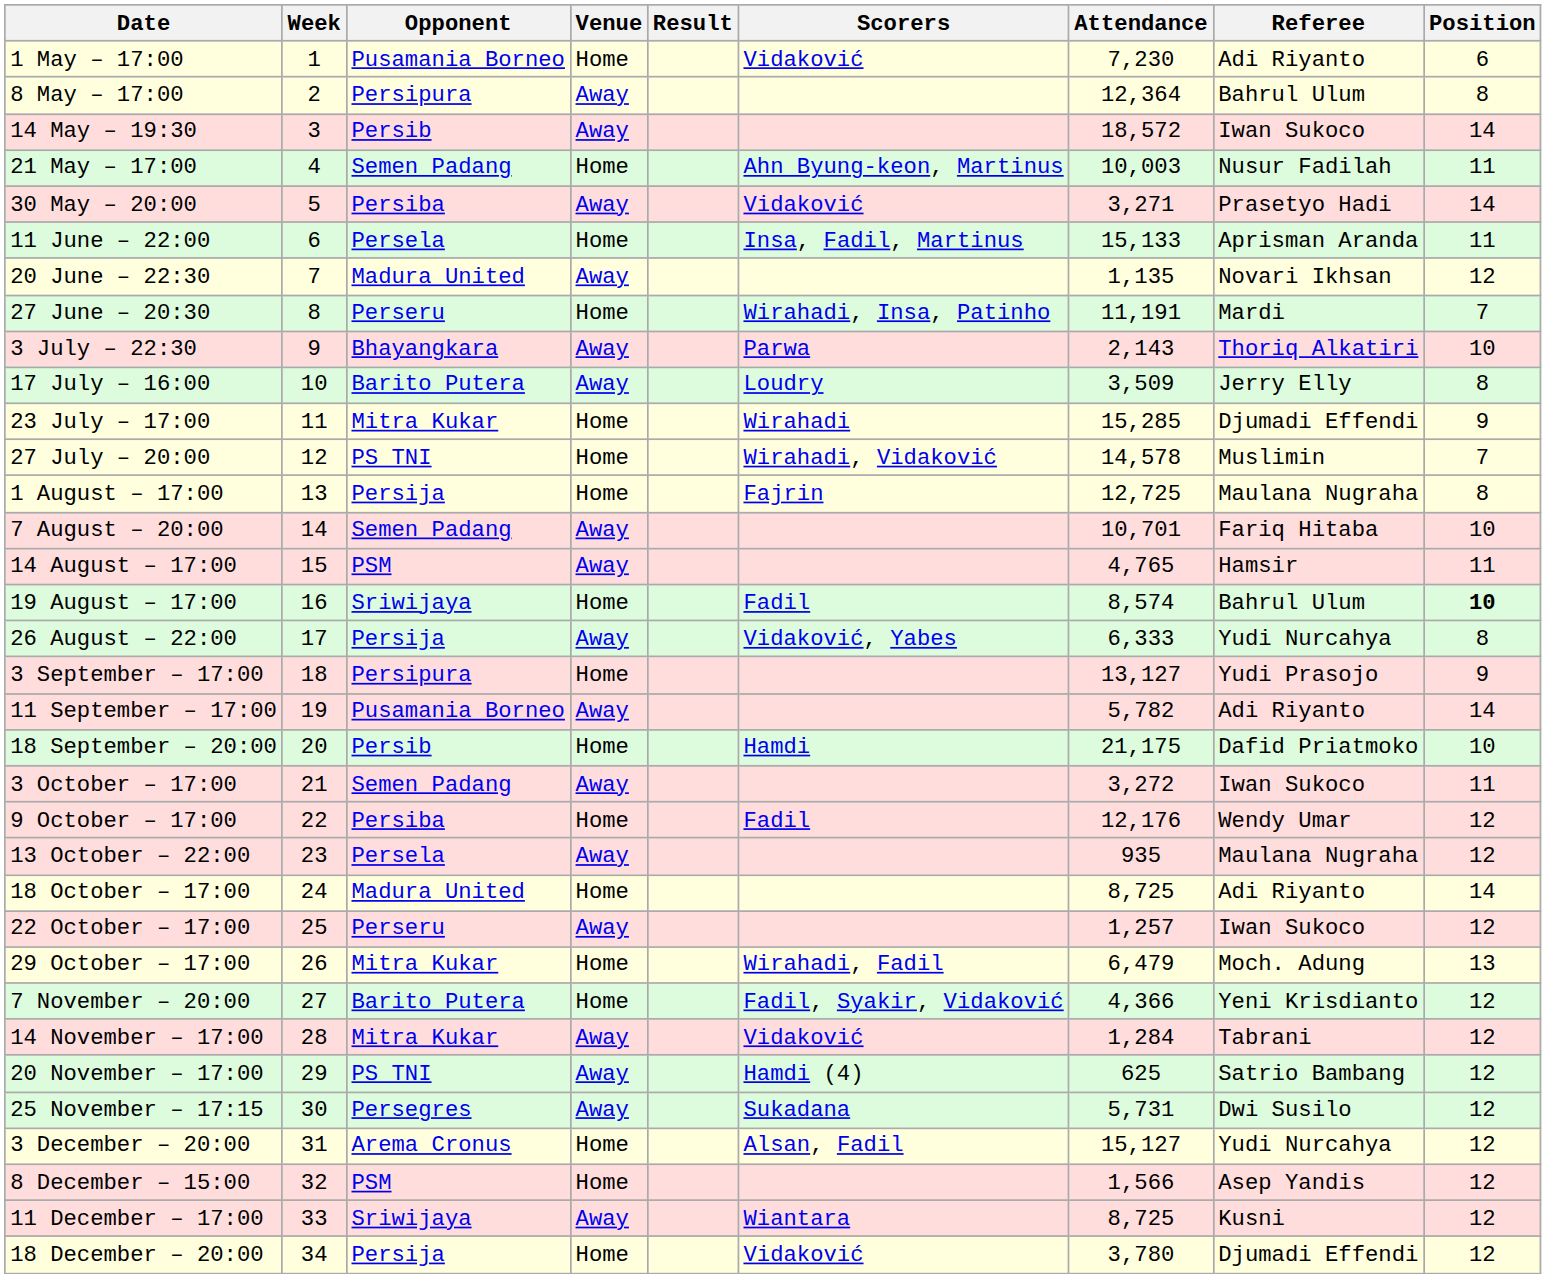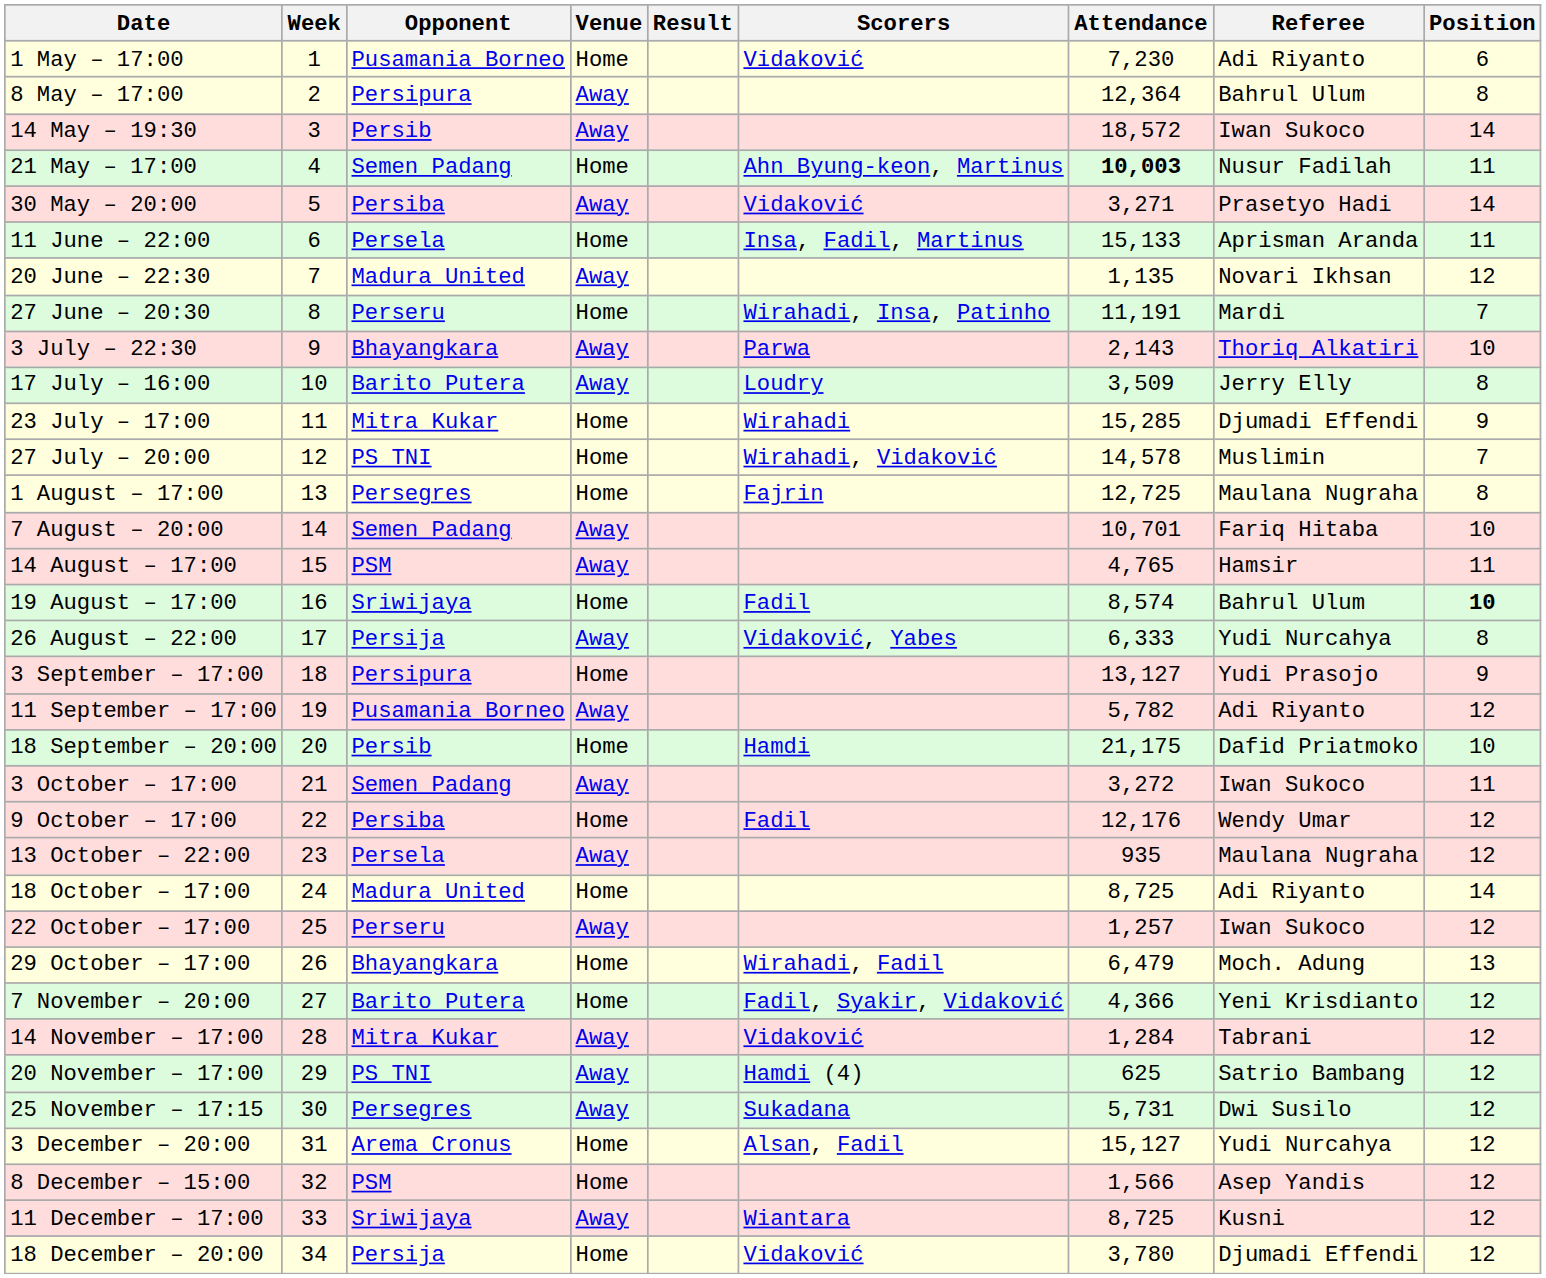 <table class="wikitable">
 <tr>
 <th>Date</th>
 <th>Week</th>
 <th>Opponent</th>
 <th>Venue</th>
 <th>Result</th>
 <th>Scorers</th>
 <th>Attendance</th>
 <th>Referee</th>
 <th>Position</th>
 </tr>
 <tr bgcolor = "#FFFFDD">
 <td>1 May – 17:00</td>
 <td align="center">1</td>
 <td><a href='#'>Pusamania Borneo</a></td>
 <td>Home</td>
 <td></td>
 <td><a href='#'>Vidaković</a></td>
 <td align="center">7,230</td>
 <td>Adi Riyanto</td>
 <td align="center">6</td>
 </tr>
 <tr bgcolor = "#FFFFDD">
 <td>8 May – 17:00</td>
 <td align="center">2</td>
 <td><a href='#'>Persipura</a></td>
 <td><a href='#'>Away</a></td>
 <td></td>
 <td></td>
 <td align="center">12,364</td>
 <td>Bahrul Ulum</td>
 <td align="center">8</td>
 </tr>
 <tr bgcolor = "#FFDDDD">
 <td>14 May – 19:30</td>
 <td align="center">3</td>
 <td><a href='#'>Persib</a></td>
 <td><a href='#'>Away</a></td>
 <td></td>
 <td></td>
 <td align="center">18,572</td>
 <td>Iwan Sukoco</td>
 <td align="center">14</td>
 </tr>
 <tr bgcolor = "#DDFCDD">
 <td>21 May – 17:00</td>
 <td align="center">4</td>
 <td><a href='#'>Semen Padang</a></td>
 <td>Home</td>
 <td></td>
 <td><a href='#'>Ahn Byung-keon</a>, <a href='#'>Martinus</a></td>
-<td align="center">10,003</td>
+<td align="center"><strong>10,003</strong></td>
 <td>Nusur Fadilah</td>
 <td align="center">11</td>
 </tr>
 <tr bgcolor = "#FFDDDD">
 <td>30 May – 20:00</td>
 <td align="center">5</td>
 <td><a href='#'>Persiba</a></td>
 <td><a href='#'>Away</a></td>
 <td></td>
 <td><a href='#'>Vidaković</a></td>
 <td align="center">3,271</td>
 <td>Prasetyo Hadi</td>
 <td align="center">14</td>
 </tr>
 <tr bgcolor = "#DDFCDD">
 <td>11 June – 22:00</td>
 <td align="center">6</td>
 <td><a href='#'>Persela</a></td>
 <td>Home</td>
 <td></td>
 <td><a href='#'>Insa</a>, <a href='#'>Fadil</a>, <a href='#'>Martinus</a></td>
 <td align="center">15,133</td>
 <td>Aprisman Aranda</td>
 <td align="center">11</td>
 </tr>
 <tr bgcolor = "#FFFFDD">
 <td>20 June – 22:30</td>
 <td align="center">7</td>
 <td><a href='#'>Madura United</a></td>
 <td><a href='#'>Away</a></td>
 <td></td>
 <td></td>
 <td align="center">1,135</td>
 <td>Novari Ikhsan</td>
 <td align="center">12</td>
 </tr>
 <tr bgcolor = "#DDFCDD">
 <td>27 June – 20:30</td>
 <td align="center">8</td>
 <td><a href='#'>Perseru</a></td>
 <td>Home</td>
 <td></td>
 <td><a href='#'>Wirahadi</a>, <a href='#'>Insa</a>, <a href='#'>Patinho</a></td>
 <td align="center">11,191</td>
 <td>Mardi</td>
 <td align="center">7</td>
 </tr>
 <tr bgcolor = "#FFDDDD">
 <td>3 July – 22:30</td>
 <td align="center">9</td>
 <td><a href='#'>Bhayangkara</a></td>
 <td><a href='#'>Away</a></td>
 <td></td>
 <td><a href='#'>Parwa</a></td>
 <td align="center">2,143</td>
 <td><a href='#'>Thoriq Alkatiri</a></td>
 <td align="center">10</td>
 </tr>
 <tr bgcolor = "#DDFCDD">
 <td>17 July – 16:00</td>
 <td align="center">10</td>
 <td><a href='#'>Barito Putera</a></td>
 <td><a href='#'>Away</a></td>
 <td></td>
 <td><a href='#'>Loudry</a></td>
 <td align="center">3,509</td>
 <td>Jerry Elly</td>
 <td align="center">8</td>
 </tr>
 <tr bgcolor = "#FFFFDD">
 <td>23 July – 17:00</td>
 <td align="center">11</td>
 <td><a href='#'>Mitra Kukar</a></td>
 <td>Home</td>
 <td></td>
 <td><a href='#'>Wirahadi</a></td>
 <td align="center">15,285</td>
 <td>Djumadi Effendi</td>
 <td align="center">9</td>
 </tr>
 <tr bgcolor = "#FFFFDD">
 <td>27 July – 20:00</td>
 <td align="center">12</td>
 <td><a href='#'>PS TNI</a></td>
 <td>Home</td>
 <td></td>
 <td><a href='#'>Wirahadi</a>, <a href='#'>Vidaković</a></td>
 <td align="center">14,578</td>
 <td>Muslimin</td>
 <td align="center">7</td>
 </tr>
 <tr bgcolor = "#FFFFDD">
 <td>1 August – 17:00</td>
 <td align="center">13</td>
-<td><a href='#'>Persija</a></td>
+<td><a href='#'>Persegres</a></td>
 <td>Home</td>
 <td></td>
 <td><a href='#'>Fajrin</a></td>
 <td align="center">12,725</td>
 <td>Maulana Nugraha</td>
 <td align="center">8</td>
 </tr>
 <tr bgcolor = "#FFDDDD">
 <td>7 August – 20:00</td>
 <td align="center">14</td>
 <td><a href='#'>Semen Padang</a></td>
 <td><a href='#'>Away</a></td>
 <td></td>
 <td></td>
 <td align="center">10,701</td>
 <td>Fariq Hitaba</td>
 <td align="center">10</td>
 </tr>
 <tr bgcolor = "#FFDDDD">
 <td>14 August – 17:00</td>
 <td align="center">15</td>
 <td><a href='#'>PSM</a></td>
 <td><a href='#'>Away</a></td>
 <td></td>
 <td></td>
 <td align="center">4,765</td>
 <td>Hamsir</td>
 <td align="center">11</td>
 </tr>
 <tr bgcolor = "#DDFCDD">
 <td>19 August – 17:00</td>
 <td align="center">16</td>
 <td><a href='#'>Sriwijaya</a></td>
 <td>Home</td>
 <td></td>
 <td><a href='#'>Fadil</a></td>
 <td align="center">8,574</td>
 <td>Bahrul Ulum</td>
 <td align="center"><strong>10</strong></td>
 </tr>
 <tr bgcolor = "#DDFCDD">
 <td>26 August – 22:00</td>
 <td align="center">17</td>
 <td><a href='#'>Persija</a></td>
 <td><a href='#'>Away</a></td>
 <td></td>
 <td><a href='#'>Vidaković</a>, <a href='#'>Yabes</a></td>
 <td align="center">6,333</td>
 <td>Yudi Nurcahya</td>
 <td align="center">8</td>
 </tr>
 <tr bgcolor = "#FFDDDD">
 <td>3 September – 17:00</td>
 <td align="center">18</td>
 <td><a href='#'>Persipura</a></td>
 <td>Home</td>
 <td></td>
 <td></td>
 <td align="center">13,127</td>
 <td>Yudi Prasojo</td>
 <td align="center">9</td>
 </tr>
 <tr bgcolor = "#FFDDDD">
 <td>11 September – 17:00</td>
 <td align="center">19</td>
 <td><a href='#'>Pusamania Borneo</a></td>
 <td><a href='#'>Away</a></td>
 <td></td>
 <td></td>
 <td align="center">5,782</td>
 <td>Adi Riyanto</td>
-<td align="center">14</td>
+<td align="center">12</td>
 </tr>
 <tr bgcolor = "#DDFCDD">
 <td>18 September – 20:00</td>
 <td align="center">20</td>
 <td><a href='#'>Persib</a></td>
 <td>Home</td>
 <td></td>
 <td><a href='#'>Hamdi</a></td>
 <td align="center">21,175</td>
 <td>Dafid Priatmoko</td>
 <td align="center">10</td>
 </tr>
 <tr bgcolor = "#FFDDDD">
 <td>3 October – 17:00</td>
 <td align="center">21</td>
 <td><a href='#'>Semen Padang</a></td>
 <td><a href='#'>Away</a></td>
 <td></td>
 <td></td>
 <td align="center">3,272</td>
 <td>Iwan Sukoco</td>
 <td align="center">11</td>
 </tr>
 <tr bgcolor = "#FFDDDD">
 <td>9 October – 17:00</td>
 <td align="center">22</td>
 <td><a href='#'>Persiba</a></td>
 <td>Home</td>
 <td></td>
 <td><a href='#'>Fadil</a></td>
 <td align="center">12,176</td>
 <td>Wendy Umar</td>
 <td align="center">12</td>
 </tr>
 <tr bgcolor = "#FFDDDD">
 <td>13 October – 22:00</td>
 <td align="center">23</td>
 <td><a href='#'>Persela</a></td>
 <td><a href='#'>Away</a></td>
 <td></td>
 <td></td>
 <td align="center">935</td>
 <td>Maulana Nugraha</td>
 <td align="center">12</td>
 </tr>
 <tr bgcolor = "#FFFFDD">
 <td>18 October – 17:00</td>
 <td align="center">24</td>
 <td><a href='#'>Madura United</a></td>
 <td>Home</td>
 <td></td>
 <td></td>
 <td align="center">8,725</td>
 <td>Adi Riyanto</td>
 <td align="center">14</td>
 </tr>
 <tr bgcolor = "#FFDDDD">
 <td>22 October – 17:00</td>
 <td align="center">25</td>
 <td><a href='#'>Perseru</a></td>
 <td><a href='#'>Away</a></td>
 <td></td>
 <td></td>
 <td align="center">1,257</td>
 <td>Iwan Sukoco</td>
 <td align="center">12</td>
 </tr>
 <tr bgcolor = "#FFFFDD">
 <td>29 October – 17:00</td>
 <td align="center">26</td>
-<td><a href='#'>Mitra Kukar</a></td>
+<td><a href='#'>Bhayangkara</a></td>
 <td>Home</td>
 <td></td>
 <td><a href='#'>Wirahadi</a>, <a href='#'>Fadil</a></td>
 <td align="center">6,479</td>
 <td>Moch. Adung</td>
 <td align="center">13</td>
 </tr>
 <tr bgcolor = "#DDFCDD">
 <td>7 November – 20:00</td>
 <td align="center">27</td>
 <td><a href='#'>Barito Putera</a></td>
 <td>Home</td>
 <td></td>
 <td><a href='#'>Fadil</a>, <a href='#'>Syakir</a>, <a href='#'>Vidaković</a></td>
 <td align="center">4,366</td>
 <td>Yeni Krisdianto</td>
 <td align="center">12</td>
 </tr>
 <tr bgcolor = "#FFDDDD">
 <td>14 November – 17:00</td>
 <td align="center">28</td>
 <td><a href='#'>Mitra Kukar</a></td>
 <td><a href='#'>Away</a></td>
 <td></td>
 <td><a href='#'>Vidaković</a></td>
 <td align="center">1,284</td>
 <td>Tabrani</td>
 <td align="center">12</td>
 </tr>
 <tr bgcolor = "#DDFCDD">
 <td>20 November – 17:00</td>
 <td align="center">29</td>
 <td><a href='#'>PS TNI</a></td>
 <td><a href='#'>Away</a></td>
 <td></td>
 <td><a href='#'>Hamdi</a> (4)</td>
 <td align="center">625</td>
 <td>Satrio Bambang</td>
 <td align="center">12</td>
 </tr>
 <tr bgcolor = "#DDFCDD">
 <td>25 November – 17:15</td>
 <td align="center">30</td>
 <td><a href='#'>Persegres</a></td>
 <td><a href='#'>Away</a></td>
 <td></td>
 <td><a href='#'>Sukadana</a></td>
 <td align="center">5,731</td>
 <td>Dwi Susilo</td>
 <td align="center">12</td>
 </tr>
 <tr bgcolor = "#FFFFDD">
 <td>3 December – 20:00</td>
 <td align="center">31</td>
 <td><a href='#'>Arema Cronus</a></td>
 <td>Home</td>
 <td></td>
 <td><a href='#'>Alsan</a>, <a href='#'>Fadil</a></td>
 <td align="center">15,127</td>
 <td>Yudi Nurcahya</td>
 <td align="center">12</td>
 </tr>
 <tr bgcolor = "#FFDDDD">
 <td>8 December – 15:00</td>
 <td align="center">32</td>
 <td><a href='#'>PSM</a></td>
 <td>Home</td>
 <td></td>
 <td></td>
 <td align="center">1,566</td>
 <td>Asep Yandis</td>
 <td align="center">12</td>
 </tr>
 <tr bgcolor = "#FFDDDD">
 <td>11 December – 17:00</td>
 <td align="center">33</td>
 <td><a href='#'>Sriwijaya</a></td>
 <td><a href='#'>Away</a></td>
 <td></td>
 <td><a href='#'>Wiantara</a></td>
 <td align="center">8,725</td>
 <td>Kusni</td>
 <td align="center">12</td>
 </tr>
 <tr bgcolor = "#FFFFDD">
 <td>18 December – 20:00</td>
 <td align="center">34</td>
 <td><a href='#'>Persija</a></td>
 <td>Home</td>
 <td></td>
 <td><a href='#'>Vidaković</a></td>
 <td align="center">3,780</td>
 <td>Djumadi Effendi</td>
 <td align="center">12</td>
 </tr>
 </table>
